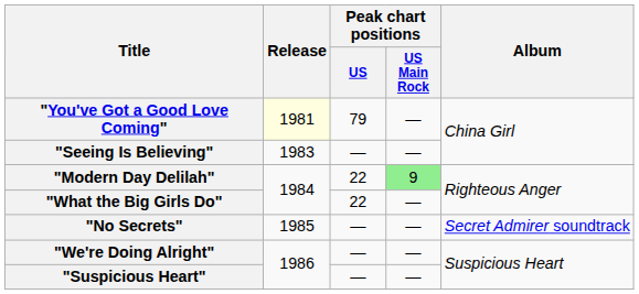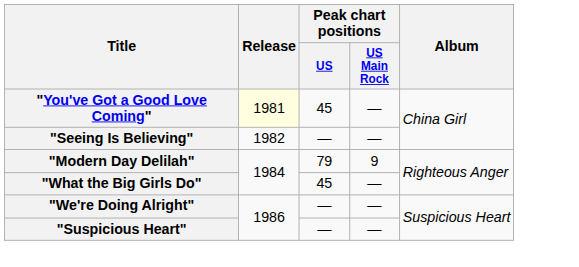 <table class="wikitable plainrowheaders" style="text-align:center;">
 <tr>
 <th rowspan="2" style="width:16em;">Title</th>
 <th rowspan="2">Release</th>
 <th colspan="2">Peak chart positions</th>
 <th rowspan="2">Album</th>
 </tr>
 <tr style="font-size:smaller;">
 <th width="50"><a href='#'>US</a><br></th>
 <th width="50"><a href='#'>US Main Rock</a><br></th>
 </tr>
 <tr>
 <th scope="row">"<a href='#'>You've Got a Good Love Coming</a>"</th>
 <td style="background: lightyellow;">1981</td>
-<td>79</td>
+<td>45</td>
 <td>—</td>
 <td align="left" rowspan="2"><em>China Girl</em></td>
 </tr>
 <tr>
 <th scope="row">"Seeing Is Believing"</th>
-<td>1983</td>
+<td>1982</td>
 <td>—</td>
 <td>—</td>
 </tr>
 <tr>
 <th scope="row">"Modern Day Delilah"</th>
 <td rowspan="2">1984</td>
-<td>22</td>
-<td style="background: lightgreen;">9</td>
+<td>79</td>
+<td>9</td>
 <td align="left" rowspan="2"><em>Righteous Anger</em></td>
 </tr>
 <tr>
 <th scope="row">"What the Big Girls Do"</th>
-<td>22</td>
+<td>45</td>
 <td>—</td>
-</tr>
-<tr>
-<th scope="row">"No Secrets"</th>
-<td>1985</td>
-<td>—</td>
-<td>—</td>
-<td align="left"><a href='#'><em>Secret Admirer</em> soundtrack</a></td>
 </tr>
 <tr>
 <th scope="row">"We're Doing Alright"</th>
 <td rowspan="2">1986</td>
 <td>—</td>
 <td>—</td>
 <td align="left" rowspan="2"><em>Suspicious Heart</em></td>
 </tr>
 <tr>
 <th scope="row">"Suspicious Heart"</th>
 <td>—</td>
 <td>—</td>
 </tr>
 </table>
